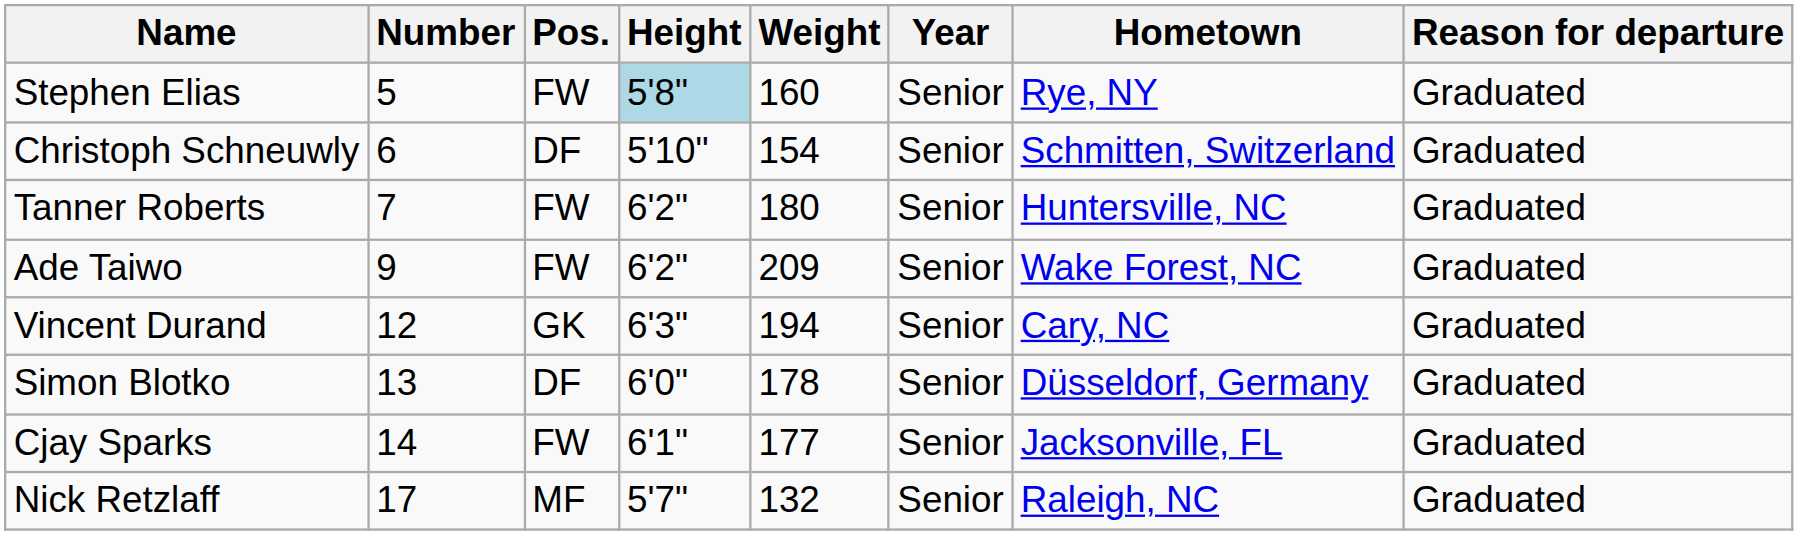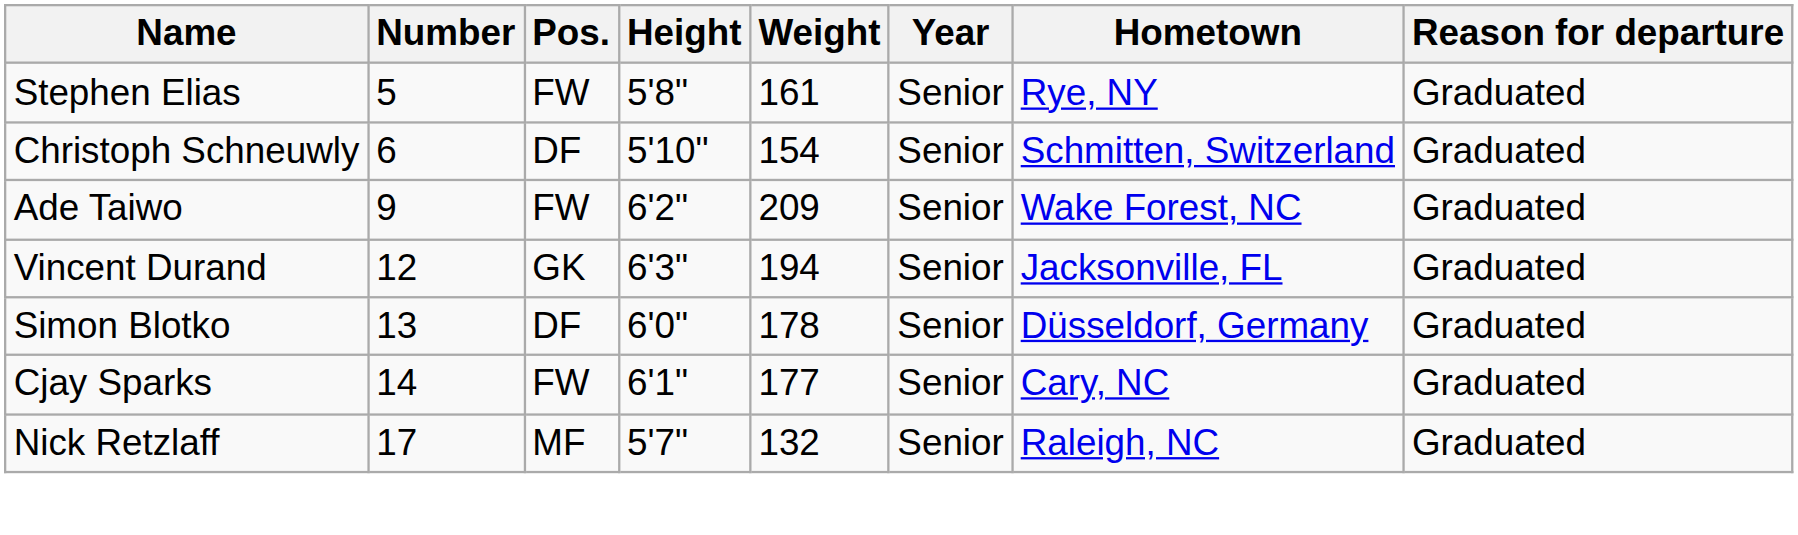 <table class="wikitable sortable" border="1">
 <tr>
 <th>Name</th>
 <th>Number</th>
 <th>Pos.</th>
 <th>Height</th>
 <th>Weight</th>
 <th>Year</th>
 <th>Hometown</th>
 <th class="unsortable">Reason for departure</th>
 </tr>
 <tr>
 <td>Stephen Elias</td>
 <td>5</td>
 <td>FW</td>
-<td style="background: lightblue;">5'8"</td>
-<td>160</td>
+<td>5'8"</td>
+<td>161</td>
 <td>Senior</td>
 <td><a href='#'>Rye, NY</a></td>
 <td>Graduated</td>
 </tr>
 <tr>
 <td>Christoph Schneuwly</td>
 <td>6</td>
 <td>DF</td>
 <td>5'10"</td>
 <td>154</td>
 <td>Senior</td>
 <td><a href='#'>Schmitten, Switzerland</a></td>
-<td>Graduated</td>
-</tr>
-<tr>
-<td>Tanner Roberts</td>
-<td>7</td>
-<td>FW</td>
-<td>6'2"</td>
-<td>180</td>
-<td>Senior</td>
-<td><a href='#'>Huntersville, NC</a></td>
 <td>Graduated</td>
 </tr>
 <tr>
 <td>Ade Taiwo</td>
 <td>9</td>
 <td>FW</td>
 <td>6'2"</td>
 <td>209</td>
 <td> Senior</td>
 <td><a href='#'>Wake Forest, NC</a></td>
 <td>Graduated</td>
 </tr>
 <tr>
 <td>Vincent Durand</td>
 <td>12</td>
 <td>GK</td>
 <td>6'3"</td>
 <td>194</td>
 <td>Senior</td>
-<td><a href='#'>Cary, NC</a></td>
+<td><a href='#'>Jacksonville, FL</a></td>
 <td>Graduated</td>
 </tr>
 <tr>
 <td>Simon Blotko</td>
 <td>13</td>
 <td>DF</td>
 <td>6'0"</td>
 <td>178</td>
 <td>Senior</td>
 <td><a href='#'>Düsseldorf, Germany</a></td>
 <td>Graduated</td>
 </tr>
 <tr>
 <td>Cjay Sparks</td>
 <td>14</td>
 <td>FW</td>
 <td>6'1"</td>
 <td>177</td>
 <td>Senior</td>
-<td><a href='#'>Jacksonville, FL</a></td>
+<td><a href='#'>Cary, NC</a></td>
 <td>Graduated</td>
 </tr>
 <tr>
 <td>Nick Retzlaff</td>
 <td>17</td>
 <td>MF</td>
 <td>5'7"</td>
 <td>132</td>
 <td> Senior</td>
 <td><a href='#'>Raleigh, NC</a></td>
 <td>Graduated</td>
 </tr>
 </table>
